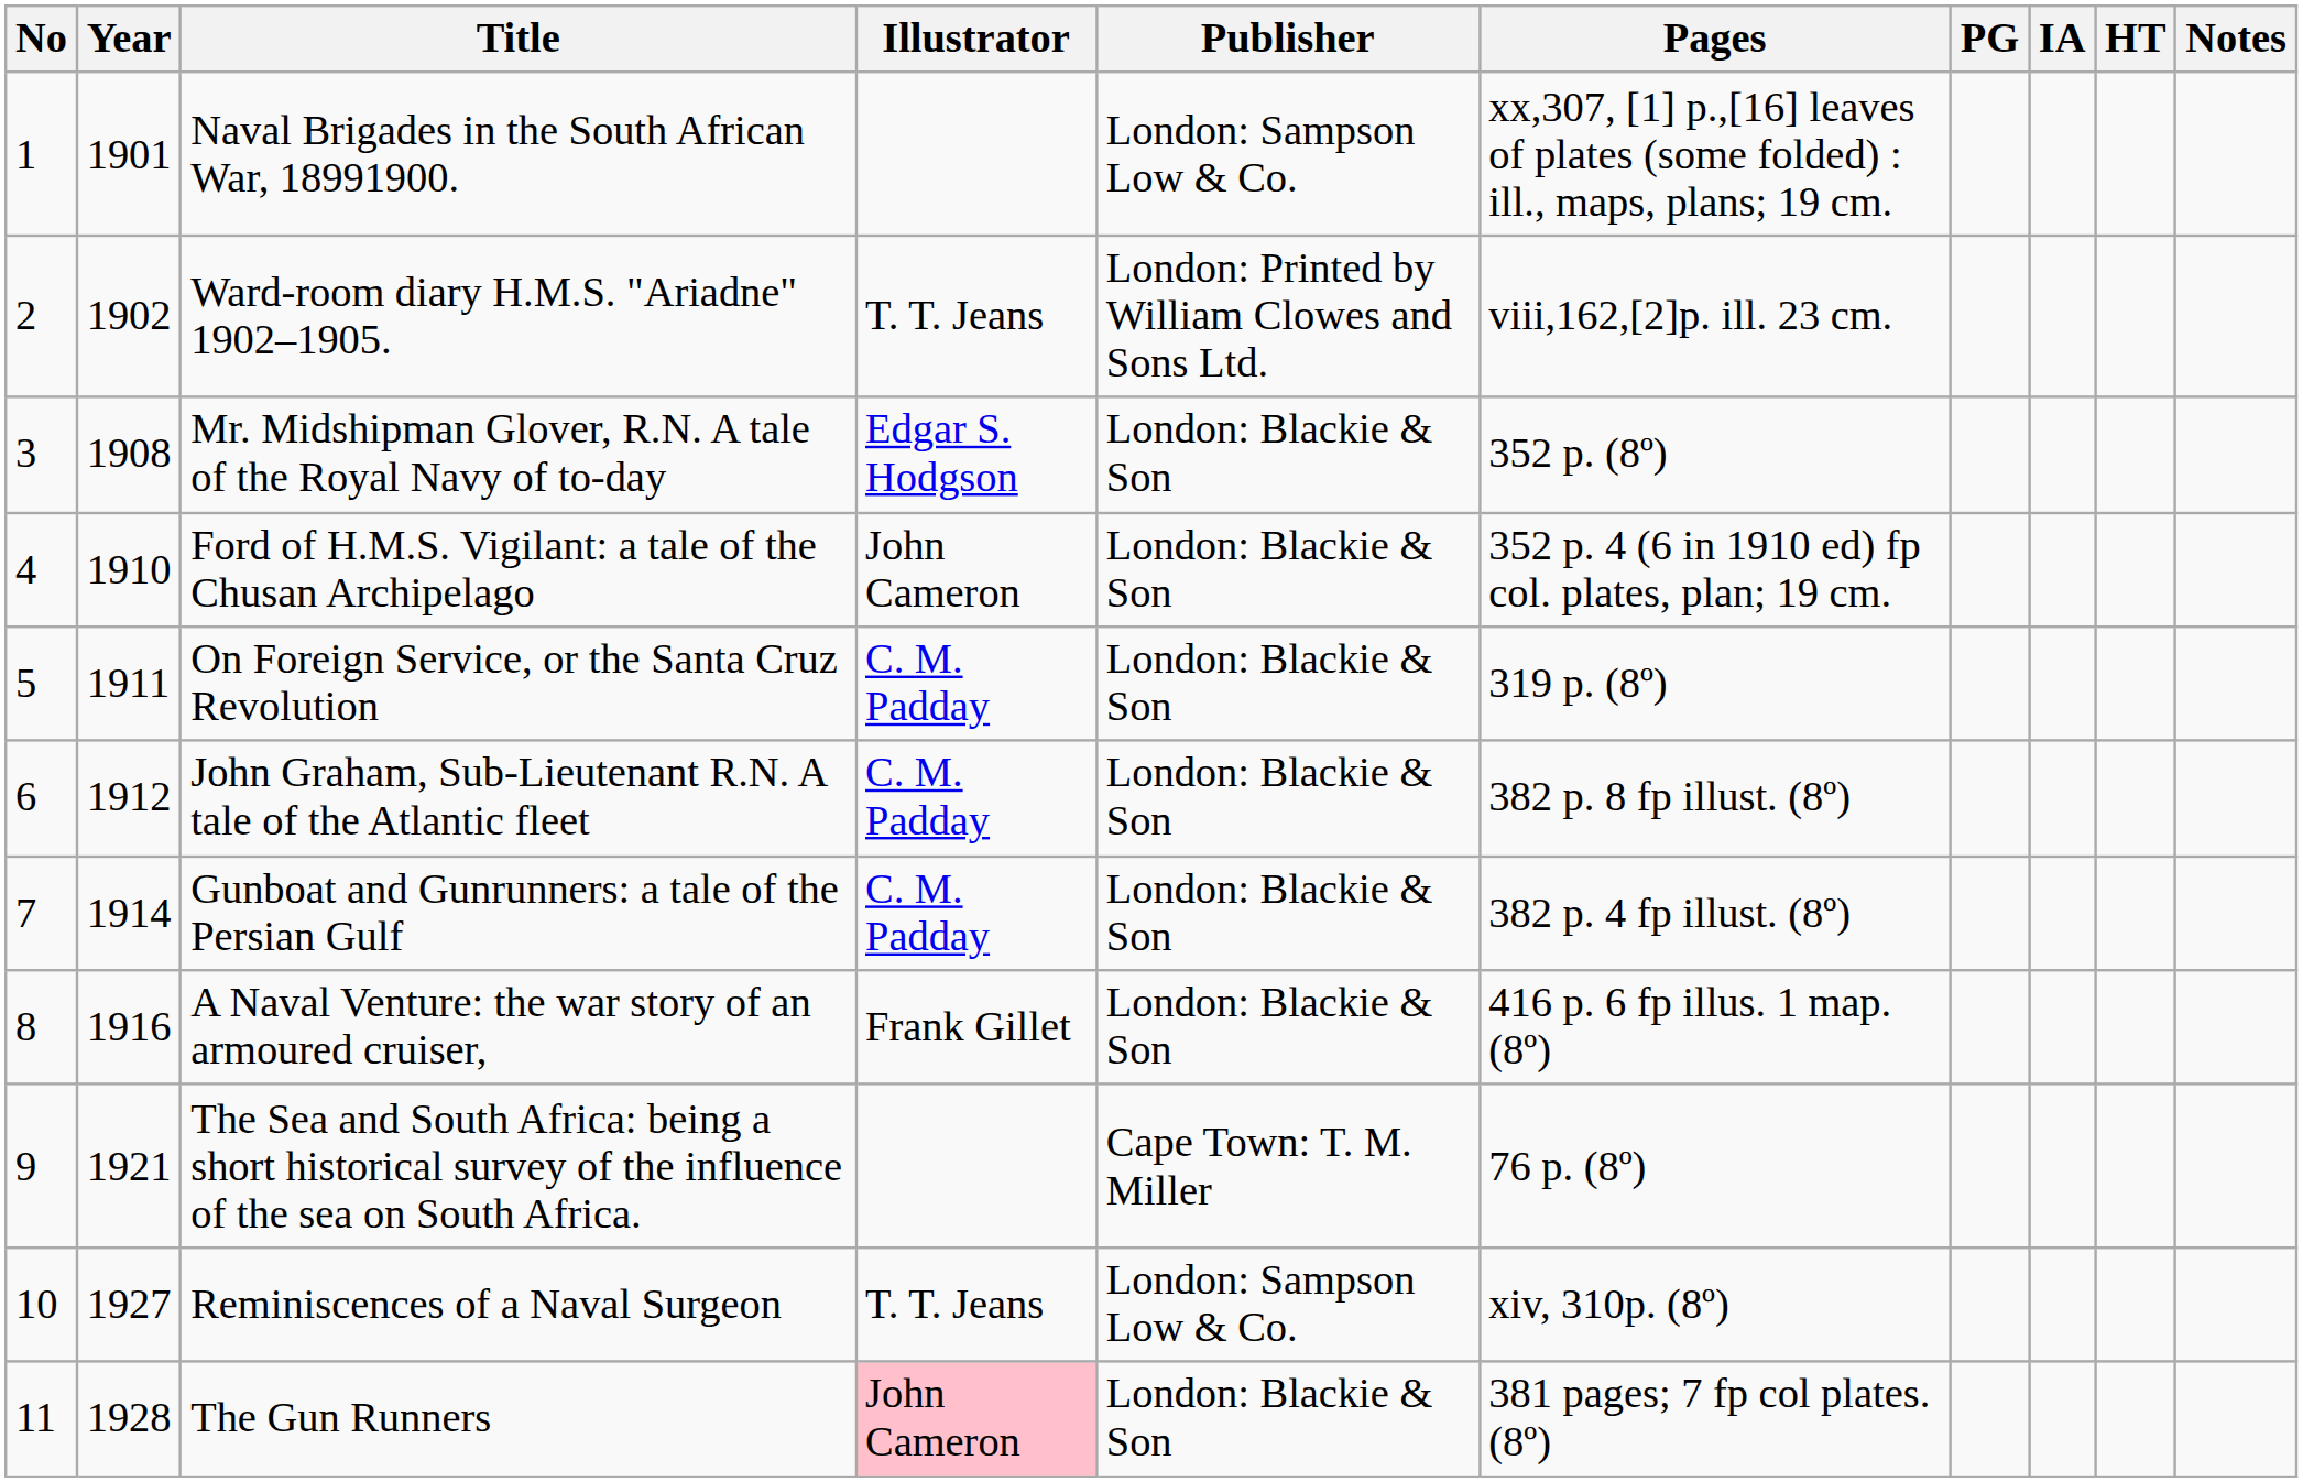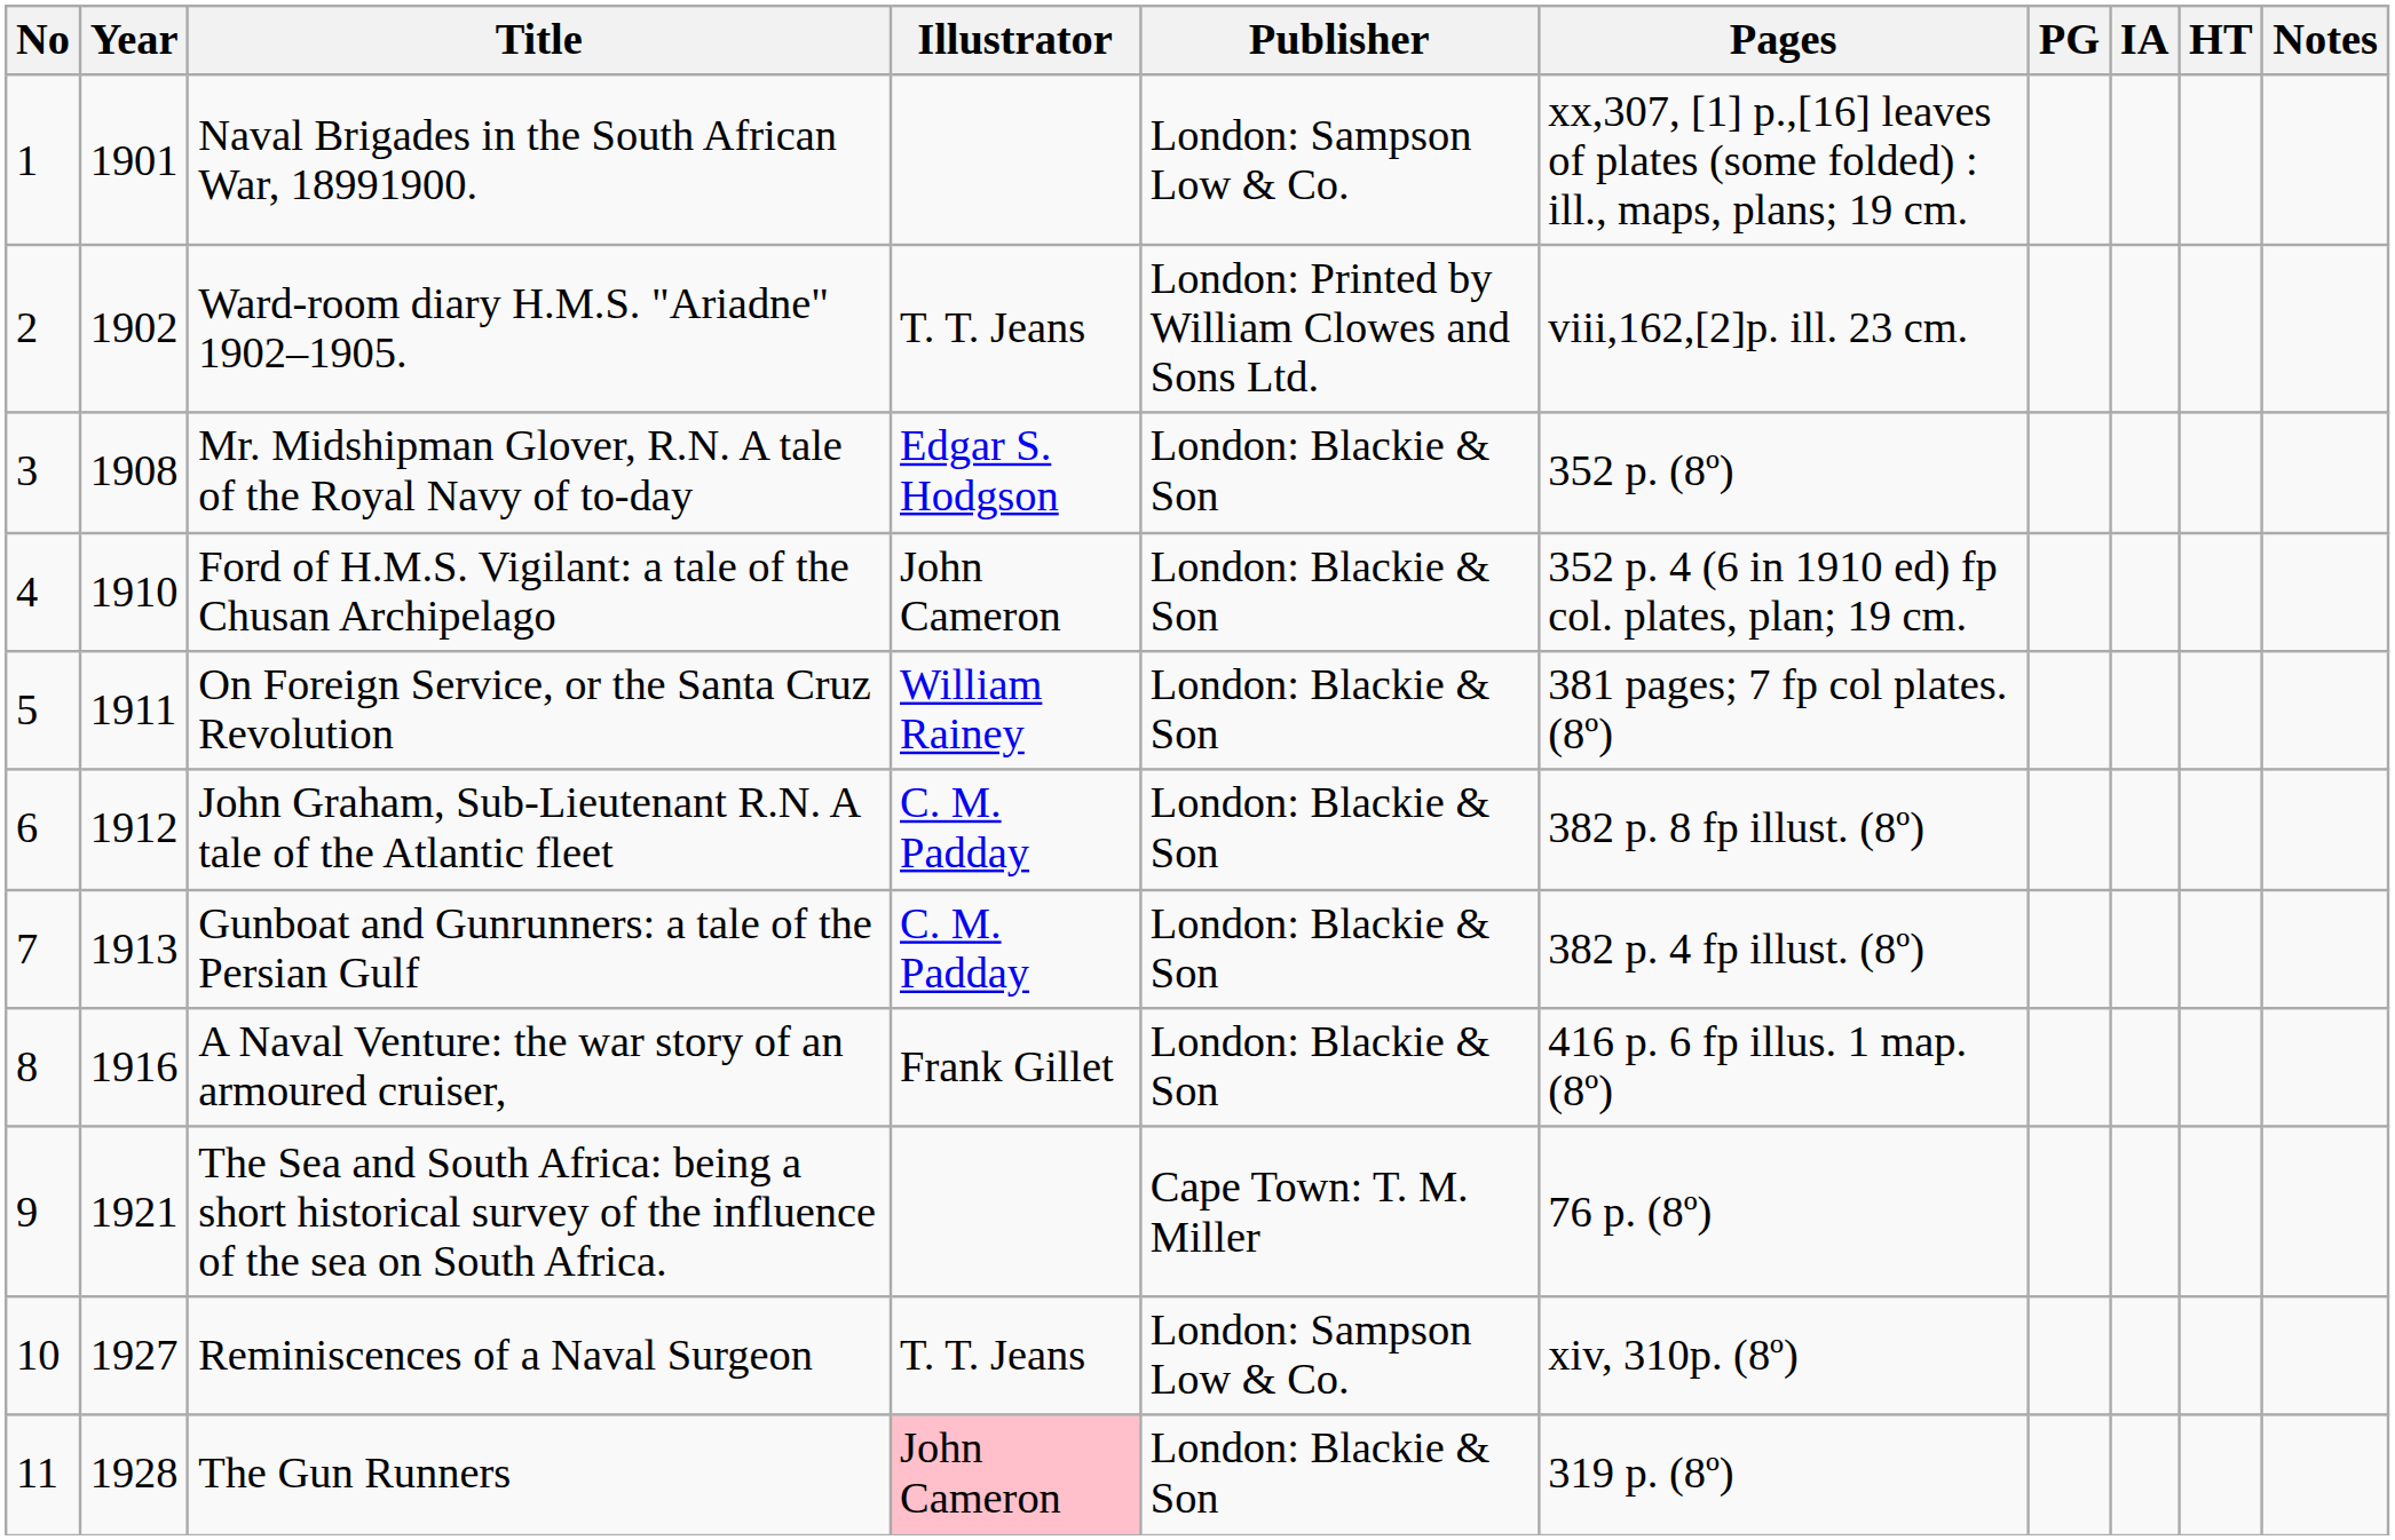 <table class="wikitable sortable">
 <tr>
 <th>No</th>
 <th>Year</th>
 <th>Title</th>
 <th>Illustrator</th>
 <th>Publisher</th>
 <th>Pages</th>
 <th>PG</th>
 <th>IA</th>
 <th>HT</th>
 <th>Notes</th>
 </tr>
 <tr>
 <td>1</td>
 <td>1901</td>
 <td>Naval Brigades in the South African War, 18991900.</td>
 <td></td>
 <td>London: Sampson Low & Co.</td>
 <td>xx,307, [1] p.,[16] leaves of plates (some folded) : ill., maps, plans; 19 cm.</td>
 <td></td>
 <td></td>
 <td></td>
 <td></td>
 </tr>
 <tr>
 <td>2</td>
 <td>1902</td>
 <td>Ward-room diary H.M.S. "Ariadne" 1902–1905.</td>
 <td>T. T. Jeans</td>
 <td>London: Printed by William Clowes and Sons Ltd.</td>
 <td>viii,162,[2]p. ill. 23 cm.</td>
 <td></td>
 <td></td>
 <td></td>
 <td></td>
 </tr>
 <tr>
 <td>3</td>
 <td>1908</td>
 <td>Mr. Midshipman Glover, R.N. A tale of the Royal Navy of to-day</td>
 <td><a href='#'>Edgar S. Hodgson</a></td>
 <td>London: Blackie & Son</td>
 <td>352 p. (8º)</td>
 <td></td>
 <td></td>
 <td></td>
 <td></td>
 </tr>
 <tr>
 <td>4</td>
 <td>1910</td>
 <td>Ford of H.M.S. Vigilant: a tale of the Chusan Archipelago</td>
 <td>John Cameron</td>
 <td>London: Blackie & Son</td>
 <td>352 p. 4 (6 in 1910 ed) fp col. plates, plan; 19 cm.</td>
 <td></td>
 <td></td>
 <td></td>
 <td></td>
 </tr>
 <tr>
 <td>5</td>
 <td>1911</td>
 <td>On Foreign Service, or the Santa Cruz Revolution</td>
-<td><a href='#'>C. M. Padday</a></td>
+<td><a href='#'>William Rainey</a></td>
 <td>London: Blackie & Son</td>
-<td>319 p. (8º)</td>
+<td>381 pages; 7 fp col plates. (8º)</td>
 <td></td>
 <td></td>
 <td></td>
 <td></td>
 </tr>
 <tr>
 <td>6</td>
 <td>1912</td>
 <td>John Graham, Sub-Lieutenant R.N. A tale of the Atlantic fleet</td>
 <td><a href='#'>C. M. Padday</a></td>
 <td>London: Blackie & Son</td>
 <td>382 p. 8 fp illust. (8º)</td>
 <td></td>
 <td></td>
 <td></td>
 <td></td>
 </tr>
 <tr>
 <td>7</td>
-<td>1914</td>
+<td>1913</td>
 <td>Gunboat and Gunrunners: a tale of the Persian Gulf</td>
 <td><a href='#'>C. M. Padday</a></td>
 <td>London: Blackie & Son</td>
 <td>382 p. 4 fp illust. (8º)</td>
 <td></td>
 <td></td>
 <td></td>
 <td></td>
 </tr>
 <tr>
 <td>8</td>
 <td>1916</td>
 <td>A Naval Venture: the war story of an armoured cruiser,</td>
 <td>Frank Gillet</td>
 <td>London: Blackie & Son</td>
 <td>416 p. 6 fp illus. 1 map. (8º)</td>
 <td></td>
 <td></td>
 <td></td>
 <td></td>
 </tr>
 <tr>
 <td>9</td>
 <td>1921</td>
 <td>The Sea and South Africa: being a short historical survey of the influence of the sea on South Africa.</td>
 <td></td>
 <td>Cape Town: T. M. Miller</td>
 <td>76 p. (8º)</td>
 <td></td>
 <td></td>
 <td></td>
 <td></td>
 </tr>
 <tr>
 <td>10</td>
 <td>1927</td>
 <td>Reminiscences of a Naval Surgeon</td>
 <td>T. T. Jeans</td>
 <td>London: Sampson Low & Co.</td>
 <td>xiv, 310p. (8º)</td>
 <td></td>
 <td></td>
 <td></td>
 <td></td>
 </tr>
 <tr>
 <td>11</td>
 <td>1928</td>
 <td>The Gun Runners</td>
 <td style="background: pink;">John Cameron</td>
 <td>London: Blackie & Son</td>
-<td>381 pages; 7 fp col plates. (8º)</td>
+<td>319 p. (8º)</td>
 <td></td>
 <td></td>
 <td></td>
 <td></td>
 </tr>
 </table>
